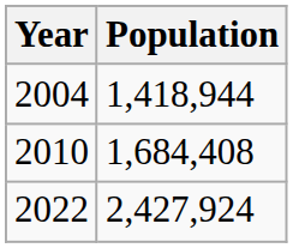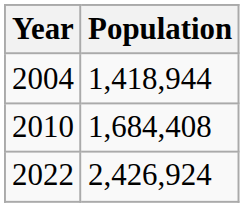 <table class="wikitable sortable">
 <tr>
 <th>Year</th>
 <th>Population</th>
 </tr>
 <tr>
 <td>2004</td>
 <td>1,418,944</td>
 </tr>
 <tr>
 <td>2010</td>
 <td>1,684,408</td>
 </tr>
 <tr>
 <td>2022</td>
-<td>2,427,924</td>
+<td>2,426,924</td>
 </tr>
 </table>
